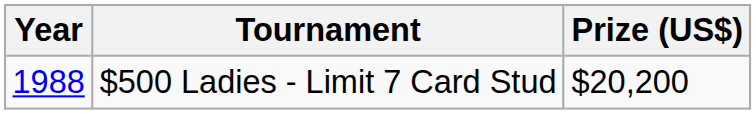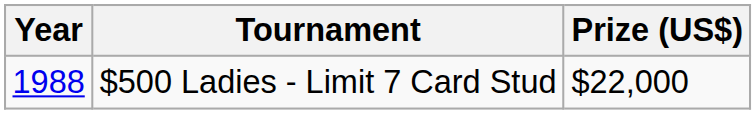 <table class="wikitable">
 <tr>
 <th>Year</th>
 <th>Tournament</th>
 <th>Prize (US$)</th>
 </tr>
 <tr>
 <td><a href='#'>1988</a></td>
 <td>$500 Ladies - Limit 7 Card Stud</td>
-<td>$20,200</td>
+<td>$22,000</td>
 </tr>
 </table>
